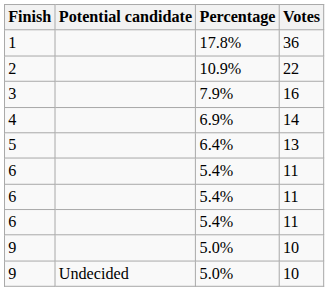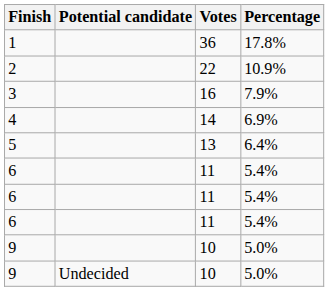 <table class="wikitable sortable">
 <tr>
 <th>Finish</th>
 <th>Potential candidate</th>
+<th>Votes</th>
 <th>Percentage</th>
-<th>Votes</th>
 </tr>
 <tr>
 <td>1</td>
 <td></td>
+<td>36</td>
 <td>17.8%</td>
-<td>36</td>
 </tr>
 <tr>
 <td>2</td>
 <td></td>
+<td>22</td>
 <td>10.9%</td>
-<td>22</td>
 </tr>
 <tr>
 <td>3</td>
 <td></td>
+<td>16</td>
 <td>7.9%</td>
-<td>16</td>
 </tr>
 <tr>
 <td>4</td>
 <td></td>
+<td>14</td>
 <td>6.9%</td>
-<td>14</td>
 </tr>
 <tr>
 <td>5</td>
 <td></td>
+<td>13</td>
 <td>6.4%</td>
-<td>13</td>
 </tr>
 <tr>
 <td>6</td>
 <td></td>
+<td>11</td>
 <td>5.4%</td>
-<td>11</td>
 </tr>
 <tr>
 <td>6</td>
 <td></td>
+<td>11</td>
 <td>5.4%</td>
-<td>11</td>
 </tr>
 <tr>
 <td>6</td>
 <td></td>
+<td>11</td>
 <td>5.4%</td>
-<td>11</td>
 </tr>
 <tr>
 <td>9</td>
 <td></td>
+<td>10</td>
 <td>5.0%</td>
-<td>10</td>
 </tr>
 <tr>
 <td>9</td>
 <td>Undecided</td>
+<td>10</td>
 <td>5.0%</td>
-<td>10</td>
 </tr>
 </table>
